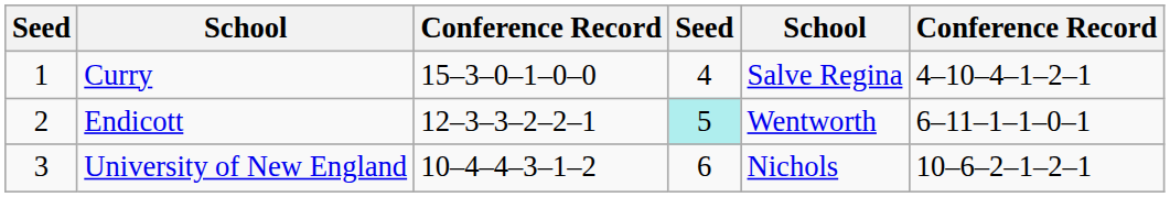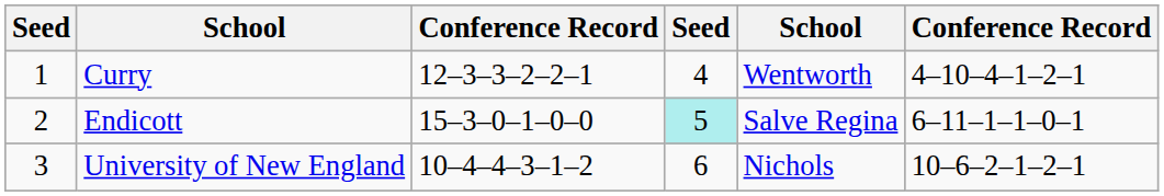 <table class="wikitable">
 <tr>
 <th>Seed</th>
 <th>School</th>
 <th>Conference Record</th>
 <th>Seed</th>
 <th>School</th>
 <th>Conference Record</th>
 </tr>
 <tr>
 <td align=center>1</td>
 <td><a href='#'>Curry</a></td>
-<td>15–3–0–1–0–0</td>
+<td>12–3–3–2–2–1</td>
 <td align=center>4</td>
-<td><a href='#'>Salve Regina</a></td>
+<td><a href='#'>Wentworth</a></td>
 <td>4–10–4–1–2–1</td>
 </tr>
 <tr>
 <td align=center>2</td>
 <td><a href='#'>Endicott</a></td>
-<td>12–3–3–2–2–1</td>
+<td>15–3–0–1–0–0</td>
 <td align=center style="background: paleturquoise;">5</td>
-<td><a href='#'>Wentworth</a></td>
+<td><a href='#'>Salve Regina</a></td>
 <td>6–11–1–1–0–1</td>
 </tr>
 <tr>
 <td align=center>3</td>
 <td><a href='#'>University of New England</a></td>
 <td>10–4–4–3–1–2</td>
 <td align=center>6</td>
 <td><a href='#'>Nichols</a></td>
 <td>10–6–2–1–2–1</td>
 </tr>
 </table>
